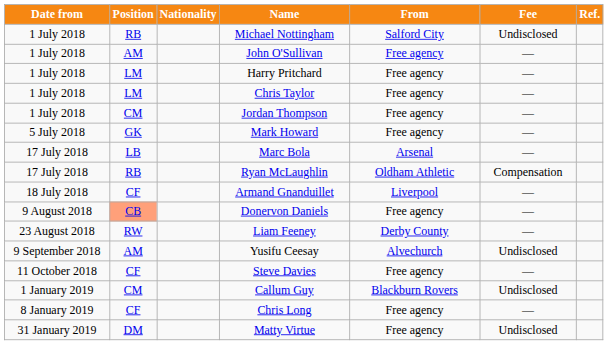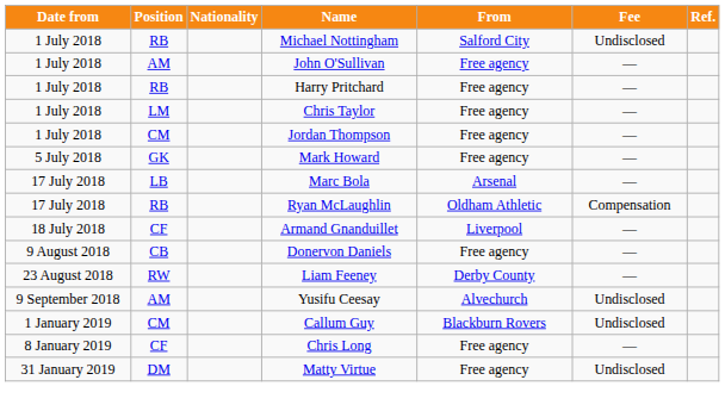 <table class="wikitable" style="text-align:center; font-size:90%; ">
 <tr>
 <th style="background:#F68712; color:white; width:120px;">Date from</th>
 <th style="background:#F68712; color:white; width:50px;">Position</th>
 <th style="background:#F68712; color:white; width:50px;">Nationality</th>
 <th style="background:#F68712; color:white; width:150px;">Name</th>
 <th style="background:#F68712; color:white; width:150px;">From</th>
 <th style="background:#F68712; color:white; width:110px;">Fee</th>
 <th style="background:#F68712; color:white; width:25px;">Ref.</th>
 </tr>
 <tr>
 <td>1 July 2018</td>
 <td><a href='#'>RB</a></td>
 <td></td>
 <td><a href='#'>Michael Nottingham</a></td>
 <td><a href='#'>Salford City</a></td>
 <td>Undisclosed</td>
 <td></td>
 </tr>
 <tr>
 <td>1 July 2018</td>
 <td><a href='#'>AM</a></td>
 <td></td>
 <td><a href='#'>John O'Sullivan</a></td>
 <td><a href='#'>Free agency</a></td>
 <td>—</td>
 <td></td>
 </tr>
 <tr>
 <td>1 July 2018</td>
-<td><a href='#'>LM</a></td>
+<td><a href='#'>RB</a></td>
 <td></td>
 <td>Harry Pritchard</td>
 <td>Free agency</td>
 <td>—</td>
 <td></td>
 </tr>
 <tr>
 <td>1 July 2018</td>
 <td><a href='#'>LM</a></td>
 <td></td>
 <td><a href='#'>Chris Taylor</a></td>
 <td>Free agency</td>
 <td>—</td>
 <td></td>
 </tr>
 <tr>
 <td>1 July 2018</td>
 <td><a href='#'>CM</a></td>
 <td></td>
 <td><a href='#'>Jordan Thompson</a></td>
 <td>Free agency</td>
 <td>—</td>
 <td></td>
 </tr>
 <tr>
 <td>5 July 2018</td>
 <td><a href='#'>GK</a></td>
 <td></td>
 <td><a href='#'>Mark Howard</a></td>
 <td>Free agency</td>
 <td>—</td>
 <td></td>
 </tr>
 <tr>
 <td>17 July 2018</td>
 <td><a href='#'>LB</a></td>
 <td></td>
 <td><a href='#'>Marc Bola</a></td>
 <td><a href='#'>Arsenal</a></td>
 <td>—</td>
 <td></td>
 </tr>
 <tr>
 <td>17 July 2018</td>
 <td><a href='#'>RB</a></td>
 <td></td>
 <td><a href='#'>Ryan McLaughlin</a></td>
 <td><a href='#'>Oldham Athletic</a></td>
 <td>Compensation</td>
 <td></td>
 </tr>
 <tr>
 <td>18 July 2018</td>
 <td><a href='#'>CF</a></td>
 <td></td>
 <td><a href='#'>Armand Gnanduillet</a></td>
 <td><a href='#'>Liverpool</a></td>
 <td>—</td>
 <td></td>
 </tr>
 <tr>
 <td>9 August 2018</td>
-<td style="background: lightsalmon;"><a href='#'>CB</a></td>
+<td><a href='#'>CB</a></td>
 <td></td>
 <td><a href='#'>Donervon Daniels</a></td>
 <td>Free agency</td>
 <td>—</td>
 <td></td>
 </tr>
 <tr>
 <td>23 August 2018</td>
 <td><a href='#'>RW</a></td>
 <td></td>
 <td><a href='#'>Liam Feeney</a></td>
 <td><a href='#'>Derby County</a></td>
 <td>—</td>
 <td></td>
 </tr>
 <tr>
 <td>9 September 2018</td>
 <td><a href='#'>AM</a></td>
 <td></td>
 <td>Yusifu Ceesay</td>
 <td><a href='#'>Alvechurch</a></td>
 <td>Undisclosed</td>
-<td></td>
-</tr>
-<tr>
-<td>11 October 2018</td>
-<td><a href='#'>CF</a></td>
-<td></td>
-<td><a href='#'>Steve Davies</a></td>
-<td>Free agency</td>
-<td>—</td>
 <td></td>
 </tr>
 <tr>
 <td>1 January 2019</td>
 <td><a href='#'>CM</a></td>
 <td></td>
 <td><a href='#'>Callum Guy</a></td>
 <td><a href='#'>Blackburn Rovers</a></td>
 <td>Undisclosed</td>
 <td></td>
 </tr>
 <tr>
 <td>8 January 2019</td>
 <td><a href='#'>CF</a></td>
 <td></td>
 <td><a href='#'>Chris Long</a></td>
 <td>Free agency</td>
 <td>—</td>
 <td></td>
 </tr>
 <tr>
 <td>31 January 2019</td>
 <td><a href='#'>DM</a></td>
 <td></td>
 <td><a href='#'>Matty Virtue</a></td>
 <td>Free agency</td>
 <td>Undisclosed</td>
 <td></td>
 </tr>
 </table>
